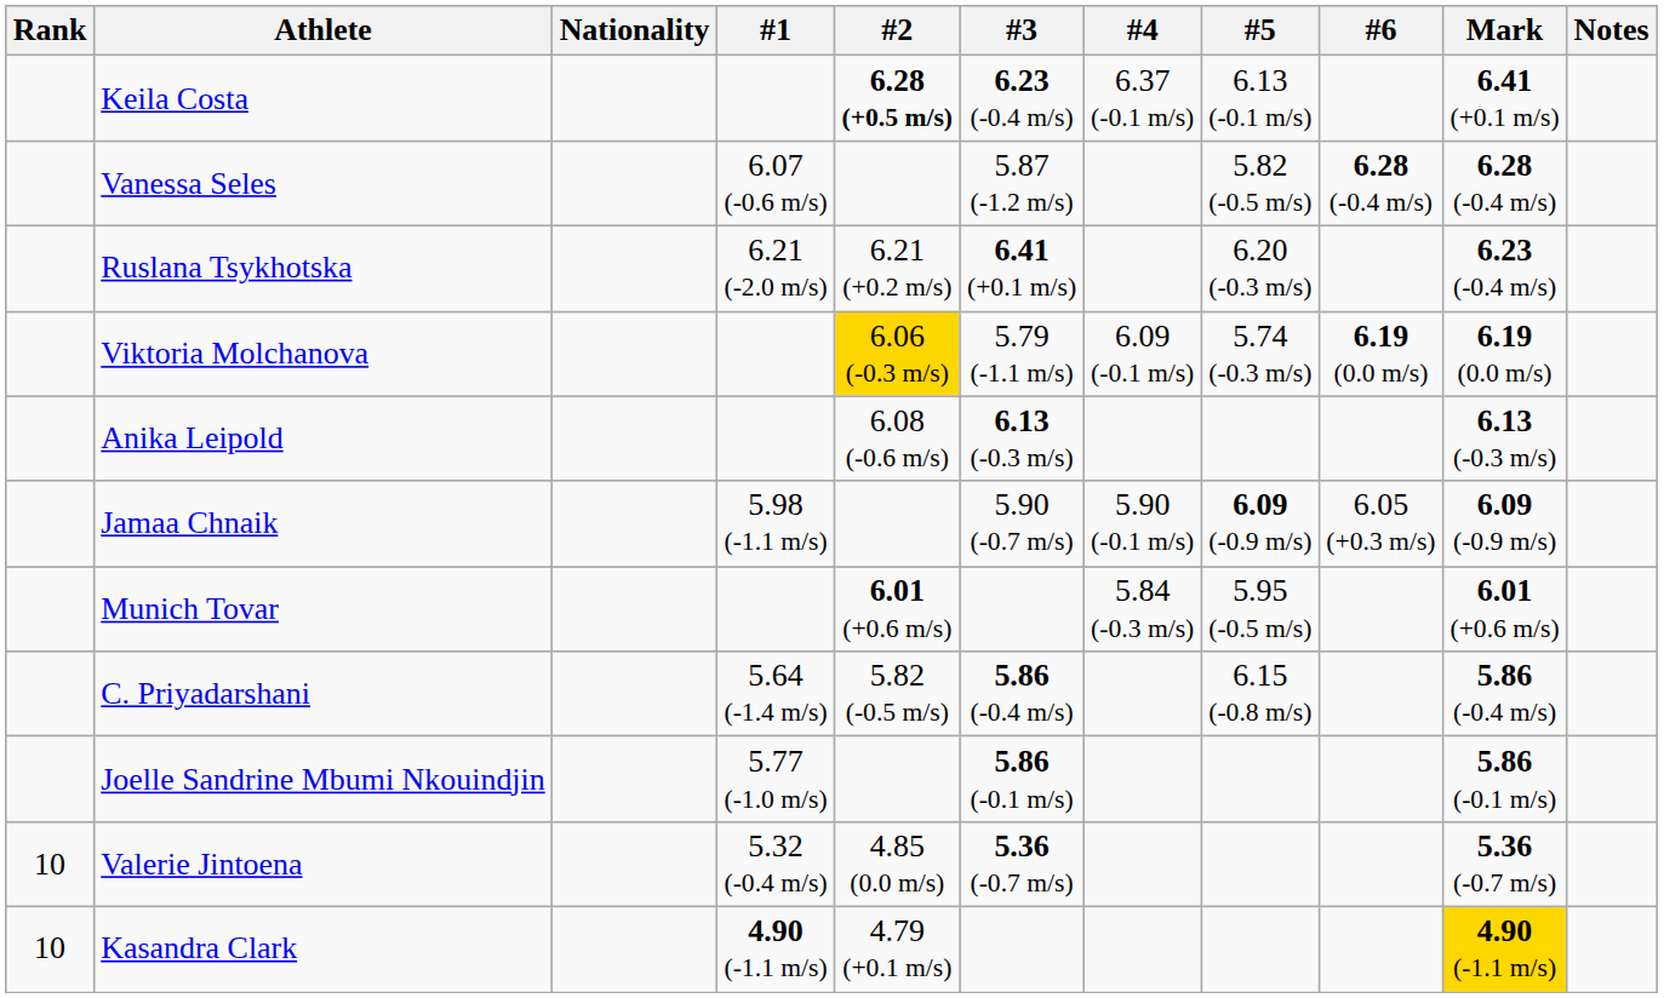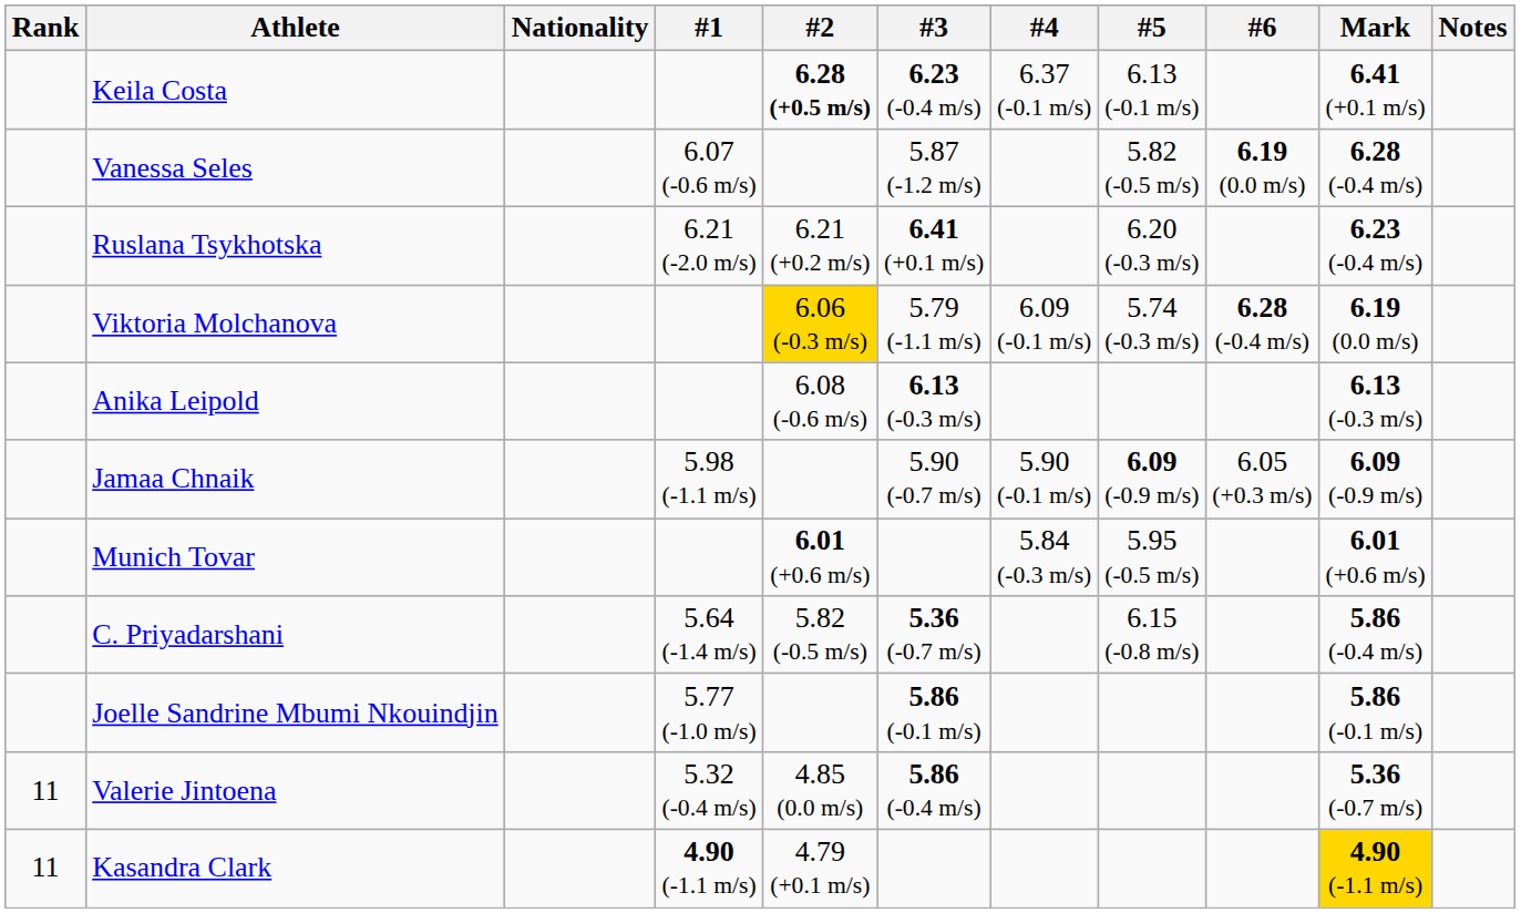 <table class="wikitable sortable" style="text-align:center">
 <tr>
 <th>Rank</th>
 <th>Athlete</th>
 <th>Nationality</th>
 <th>#1</th>
 <th>#2</th>
 <th>#3</th>
 <th>#4</th>
 <th>#5</th>
 <th>#6</th>
 <th>Mark</th>
 <th>Notes</th>
 </tr>
 <tr>
 <td></td>
 <td align="left"><a href='#'>Keila Costa</a></td>
 <td align=left></td>
 <td></td>
 <td><strong>6.28<br> <small>(+0.5 m/s)</small></strong></td>
 <td><strong>6.23</strong><br> <small>(-0.4 m/s)</small></td>
 <td>6.37<br> <small>(-0.1 m/s)</small></td>
 <td>6.13<br> <small>(-0.1 m/s)</small></td>
 <td></td>
 <td><strong>6.41</strong><br> <small>(+0.1 m/s)</small></td>
 <td></td>
 </tr>
 <tr>
 <td></td>
 <td align="left"><a href='#'>Vanessa Seles</a></td>
 <td align=left></td>
 <td>6.07<br> <small>(-0.6 m/s)</small></td>
 <td></td>
 <td>5.87<br> <small>(-1.2 m/s)</small></td>
 <td></td>
 <td>5.82<br> <small>(-0.5 m/s)</small></td>
-<td><strong>6.28</strong><br> <small>(-0.4 m/s)</small></td>
+<td><strong>6.19</strong><br> <small>(0.0 m/s)</small></td>
 <td><strong>6.28</strong><br> <small>(-0.4 m/s)</small></td>
 <td></td>
 </tr>
 <tr>
 <td></td>
 <td align="left"><a href='#'>Ruslana Tsykhotska</a></td>
 <td align=left></td>
 <td>6.21<br> <small>(-2.0 m/s)</small></td>
 <td>6.21<br> <small>(+0.2 m/s)</small></td>
 <td><strong>6.41</strong><br> <small>(+0.1 m/s)</small></td>
 <td></td>
 <td>6.20<br> <small>(-0.3 m/s)</small></td>
 <td></td>
 <td><strong>6.23</strong><br> <small>(-0.4 m/s)</small></td>
 <td></td>
 </tr>
 <tr>
 <td></td>
 <td align="left"><a href='#'>Viktoria Molchanova</a></td>
 <td align=left></td>
 <td></td>
 <td style="background: gold;">6.06<br> <small>(-0.3 m/s)</small></td>
 <td>5.79<br> <small>(-1.1 m/s)</small></td>
 <td>6.09<br> <small>(-0.1 m/s)</small></td>
 <td>5.74<br> <small>(-0.3 m/s)</small></td>
-<td><strong>6.19</strong><br> <small>(0.0 m/s)</small></td>
+<td><strong>6.28</strong><br> <small>(-0.4 m/s)</small></td>
 <td><strong>6.19</strong><br> <small>(0.0 m/s)</small></td>
 <td></td>
 </tr>
 <tr>
 <td></td>
 <td align="left"><a href='#'>Anika Leipold</a></td>
 <td align=left></td>
 <td></td>
 <td>6.08<br> <small>(-0.6 m/s)</small></td>
 <td><strong>6.13</strong><br> <small>(-0.3 m/s)</small></td>
 <td></td>
 <td></td>
 <td></td>
 <td><strong>6.13</strong><br> <small>(-0.3 m/s)</small></td>
 <td></td>
 </tr>
 <tr>
 <td></td>
 <td align="left"><a href='#'>Jamaa Chnaik</a></td>
 <td align=left></td>
 <td>5.98<br> <small>(-1.1 m/s)</small></td>
 <td></td>
 <td>5.90<br> <small>(-0.7 m/s)</small></td>
 <td>5.90<br> <small>(-0.1 m/s)</small></td>
 <td><strong>6.09</strong><br> <small>(-0.9 m/s)</small></td>
 <td>6.05<br> <small>(+0.3 m/s)</small></td>
 <td><strong>6.09</strong><br> <small>(-0.9 m/s)</small></td>
 <td></td>
 </tr>
 <tr>
 <td></td>
 <td align="left"><a href='#'>Munich Tovar</a></td>
 <td align=left></td>
 <td></td>
 <td><strong>6.01</strong><br> <small>(+0.6 m/s)</small></td>
 <td></td>
 <td>5.84<br> <small>(-0.3 m/s)</small></td>
 <td>5.95<br> <small>(-0.5 m/s)</small></td>
 <td></td>
 <td><strong>6.01</strong><br> <small>(+0.6 m/s)</small></td>
 <td></td>
 </tr>
 <tr>
 <td></td>
 <td align="left"><a href='#'>C. Priyadarshani</a></td>
 <td align=left></td>
 <td>5.64<br> <small>(-1.4 m/s)</small></td>
 <td>5.82<br> <small>(-0.5 m/s)</small></td>
-<td><strong>5.86</strong><br> <small>(-0.4 m/s)</small></td>
+<td><strong>5.36</strong><br> <small>(-0.7 m/s)</small></td>
 <td></td>
 <td>6.15<br> <small>(-0.8 m/s)</small></td>
 <td></td>
 <td><strong>5.86</strong><br> <small>(-0.4 m/s)</small></td>
 <td></td>
 </tr>
 <tr>
 <td></td>
 <td align="left"><a href='#'>Joelle Sandrine Mbumi Nkouindjin</a></td>
 <td align=left></td>
 <td>5.77<br> <small>(-1.0 m/s)</small></td>
 <td></td>
 <td><strong>5.86</strong><br> <small>(-0.1 m/s)</small></td>
 <td></td>
 <td></td>
 <td></td>
 <td><strong>5.86</strong><br> <small>(-0.1 m/s)</small></td>
 <td></td>
 </tr>
 <tr>
-<td>10</td>
+<td>11</td>
 <td align="left"><a href='#'>Valerie Jintoena</a></td>
 <td align=left></td>
 <td>5.32<br> <small>(-0.4 m/s)</small></td>
 <td>4.85<br> <small>(0.0 m/s)</small></td>
-<td><strong>5.36</strong><br> <small>(-0.7 m/s)</small></td>
+<td><strong>5.86</strong><br> <small>(-0.4 m/s)</small></td>
 <td></td>
 <td></td>
 <td></td>
 <td><strong>5.36</strong><br> <small>(-0.7 m/s)</small></td>
 <td></td>
 </tr>
 <tr>
-<td>10</td>
+<td>11</td>
 <td align="left"><a href='#'>Kasandra Clark</a></td>
 <td align=left></td>
 <td><strong>4.90</strong><br> <small>(-1.1 m/s)</small></td>
 <td>4.79<br> <small>(+0.1 m/s)</small></td>
 <td></td>
 <td></td>
 <td></td>
 <td></td>
 <td style="background: gold;"><strong>4.90</strong><br> <small>(-1.1 m/s)</small></td>
 <td></td>
 </tr>
 </table>
